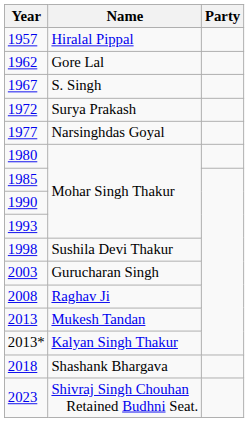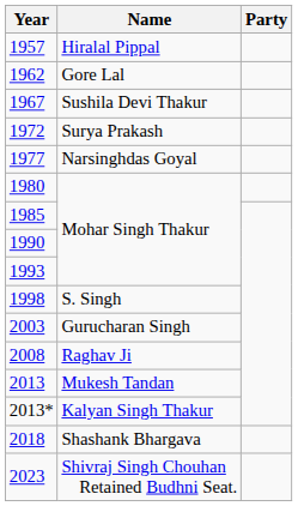 <table class="wikitable sortable">
 <tr>
 <th>Year</th>
 <th>Name</th>
 <th colspan=2>Party</th>
 </tr>
 <tr>
 <td><a href='#'>1957</a></td>
 <td><a href='#'>Hiralal Pippal</a></td>
 <td></td>
 </tr>
 <tr>
 <td><a href='#'>1962</a></td>
 <td>Gore Lal</td>
 <td></td>
 </tr>
 <tr>
 <td><a href='#'>1967</a></td>
-<td>S. Singh</td>
+<td>Sushila Devi Thakur</td>
 <td></td>
 </tr>
 <tr>
 <td><a href='#'>1972</a></td>
 <td>Surya Prakash</td>
 <td></td>
 </tr>
 <tr>
 <td><a href='#'>1977</a></td>
 <td>Narsinghdas Goyal</td>
 <td></td>
 </tr>
 <tr>
 <td><a href='#'>1980</a></td>
 <td rowspan='4'>Mohar Singh Thakur</td>
 <td></td>
 </tr>
 <tr>
 <td><a href='#'>1985</a></td>
 </tr>
 <tr>
 <td><a href='#'>1990</a></td>
 </tr>
 <tr>
 <td><a href='#'>1993</a></td>
 </tr>
 <tr>
 <td><a href='#'>1998</a></td>
-<td>Sushila Devi Thakur</td>
+<td>S. Singh</td>
 </tr>
 <tr>
 <td><a href='#'>2003</a></td>
 <td>Gurucharan Singh</td>
 </tr>
 <tr>
 <td><a href='#'>2008</a></td>
 <td><a href='#'>Raghav Ji</a></td>
 </tr>
 <tr>
 <td><a href='#'>2013</a></td>
 <td><a href='#'>Mukesh Tandan</a></td>
 </tr>
 <tr>
 <td>2013*</td>
 <td><a href='#'>Kalyan Singh Thakur</a></td>
 </tr>
 <tr>
 <td><a href='#'>2018</a></td>
 <td>Shashank Bhargava</td>
 <td></td>
 </tr>
 <tr>
 <td><a href='#'>2023</a></td>
 <td><a href='#'>Shivraj Singh Chouhan</a> <br>    Retained <a href='#'>Budhni</a> Seat.</td>
 <td></td>
 </tr>
 </table>
